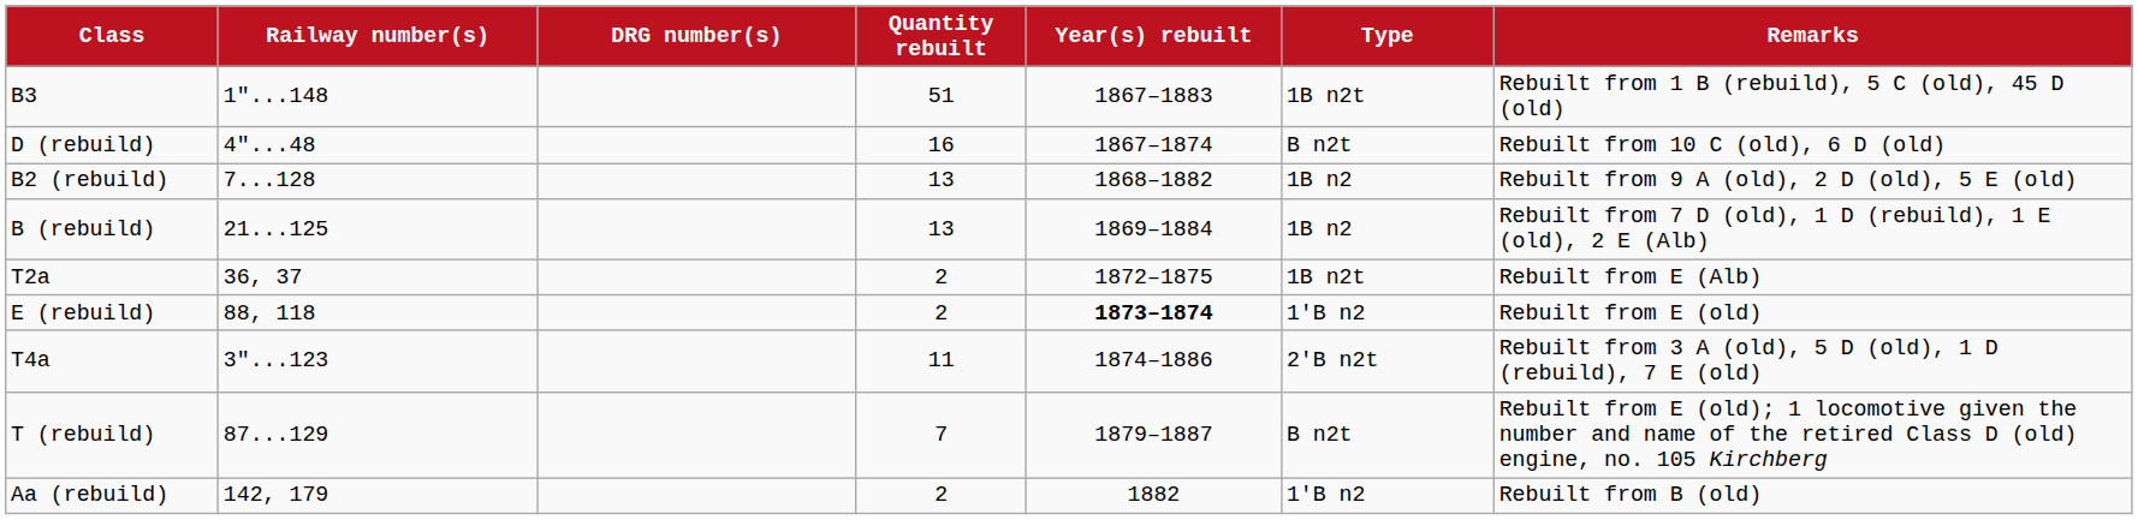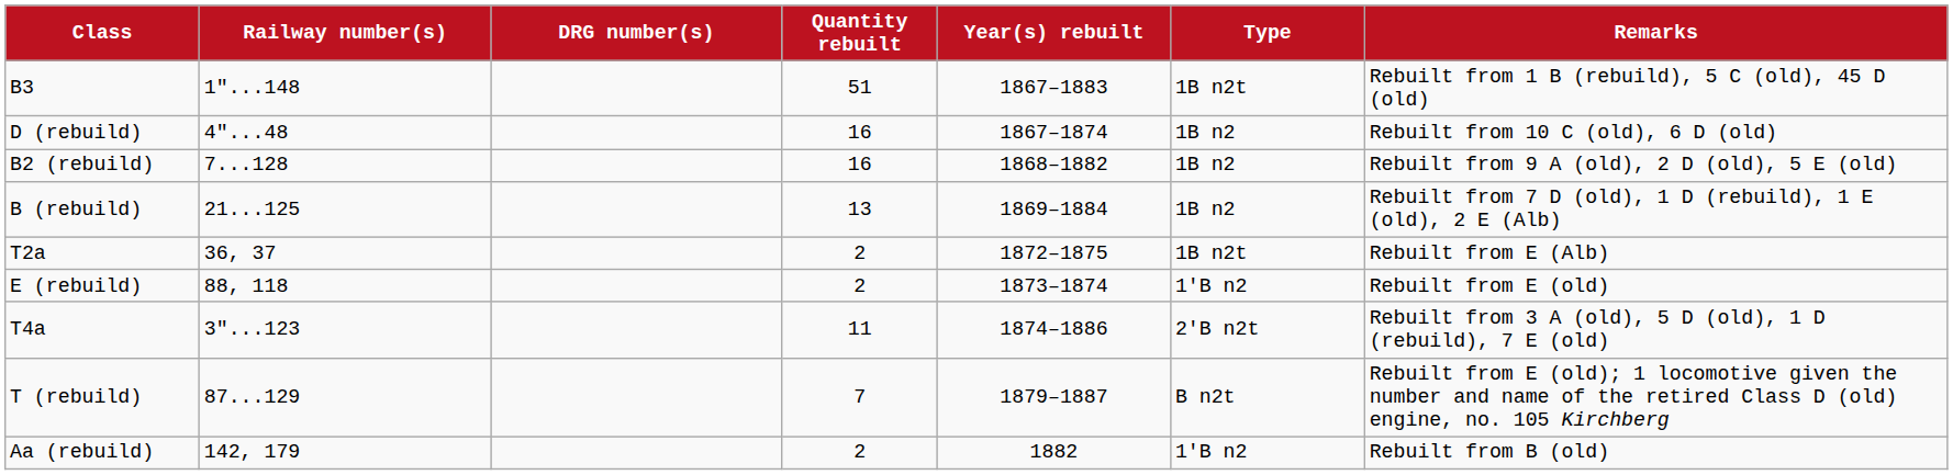 <table class="wikitable"  width="100%">
 <tr>
 <th style="color:#ffffff; background:#bd1220" width="10%">Class</th>
 <th style="color:#ffffff; background:#bd1220" width="15%">Railway number(s)</th>
 <th style="color:#ffffff; background:#bd1220" width="15%">DRG number(s)</th>
 <th style="color:#ffffff; background:#bd1220" width="8%">Quantity rebuilt</th>
 <th style="color:#ffffff; background:#bd1220" width="12%">Year(s) rebuilt</th>
 <th style="color:#ffffff; background:#bd1220" width="10%">Type</th>
 <th style="color:#ffffff; background:#bd1220" width="30%">Remarks</th>
 </tr>
 <tr>
 <td>B3</td>
 <td>1"...148</td>
 <td></td>
 <td align="center">51</td>
 <td align="center">1867–1883</td>
 <td>1B n2t</td>
 <td>Rebuilt from 1 B (rebuild), 5 C (old), 45 D (old)</td>
 </tr>
 <tr>
 <td>D (rebuild)</td>
 <td>4"...48</td>
 <td></td>
 <td align="center">16</td>
 <td align="center">1867–1874</td>
-<td>B n2t</td>
+<td>1B n2</td>
 <td>Rebuilt from 10 C (old), 6 D (old)</td>
 </tr>
 <tr>
 <td>B2 (rebuild)</td>
 <td>7...128</td>
 <td></td>
-<td align="center">13</td>
+<td align="center">16</td>
 <td align="center">1868–1882</td>
 <td>1B n2</td>
 <td>Rebuilt from 9 A (old), 2 D (old), 5 E (old)</td>
 </tr>
 <tr>
 <td>B (rebuild)</td>
 <td>21...125</td>
 <td></td>
 <td align="center">13</td>
 <td align="center">1869–1884</td>
 <td>1B n2</td>
 <td>Rebuilt from 7 D (old), 1 D (rebuild), 1 E (old), 2 E (Alb)</td>
 </tr>
 <tr>
 <td>T2a</td>
 <td>36, 37</td>
 <td></td>
 <td align="center">2</td>
 <td align="center">1872–1875</td>
 <td>1B n2t</td>
 <td>Rebuilt from E (Alb)</td>
 </tr>
 <tr>
 <td>E (rebuild)</td>
 <td>88, 118</td>
 <td></td>
 <td align="center">2</td>
-<td align="center"><strong>1873–1874</strong></td>
+<td align="center">1873–1874</td>
 <td>1′B n2</td>
 <td>Rebuilt from E (old)</td>
 </tr>
 <tr>
 <td>T4a</td>
 <td>3"...123</td>
 <td></td>
 <td align="center">11</td>
 <td align="center">1874–1886</td>
 <td>2′B n2t</td>
 <td>Rebuilt from 3 A (old), 5 D (old), 1 D (rebuild), 7 E (old)</td>
 </tr>
 <tr>
 <td>T (rebuild)</td>
 <td>87...129</td>
 <td></td>
 <td align="center">7</td>
 <td align="center">1879–1887</td>
 <td>B n2t</td>
 <td>Rebuilt from E (old); 1 locomotive given the number and name of the retired Class D (old) engine, no. 105 <em>Kirchberg</em></td>
 </tr>
 <tr>
 <td>Aa (rebuild)</td>
 <td>142, 179</td>
 <td></td>
 <td align="center">2</td>
 <td align="center">1882</td>
 <td>1′B n2</td>
 <td>Rebuilt from B (old)</td>
 </tr>
 </table>
